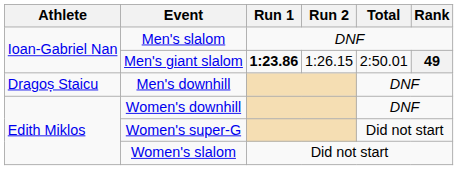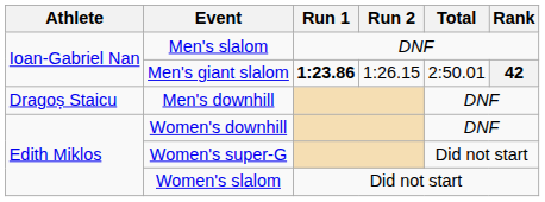 <table class="wikitable">
 <tr>
 <th>Athlete</th>
 <th>Event</th>
 <th>Run 1</th>
 <th>Run 2</th>
 <th>Total</th>
 <th>Rank</th>
 </tr>
 <tr>
 <td rowspan=2><a href='#'>Ioan-Gabriel Nan</a></td>
 <td align="center"><a href='#'>Men's slalom</a></td>
 <td align=center colspan=4><em>DNF</em></td>
 </tr>
 <tr>
 <td align="center"><a href='#'>Men's giant slalom</a></td>
 <td align="center"><strong>1:23.86</strong></td>
 <td align="center">1:26.15</td>
 <td align="center">2:50.01</td>
-<th align="center">49</th>
+<th align="center">42</th>
 </tr>
 <tr>
 <td><a href='#'>Dragoș Staicu</a></td>
 <td align="center"><a href='#'>Men's downhill</a></td>
 <td colspan=2 bgcolor="wheat"></td>
 <td align=center colspan=2><em>DNF</em></td>
 </tr>
 <tr>
 <td rowspan=3><a href='#'>Edith Miklos</a></td>
 <td align="center"><a href='#'>Women's downhill</a></td>
 <td colspan=2 bgcolor="wheat"></td>
 <td align=center colspan=2><em>DNF</em></td>
 </tr>
 <tr>
 <td align="center"><a href='#'>Women's super-G</a></td>
 <td colspan=2 bgcolor="wheat"></td>
 <td align=center colspan=2>Did not start</td>
 </tr>
 <tr>
 <td align="center"><a href='#'>Women's slalom</a></td>
 <td colspan="4" align=center>Did not start</td>
 </tr>
 </table>
